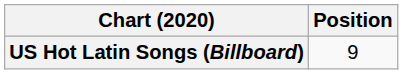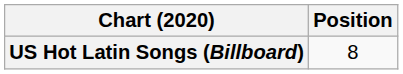 <table class="wikitable plainrowheaders" style="text-align:center">
 <tr>
 <th scope="col">Chart (2020)</th>
 <th scope="col">Position</th>
 </tr>
 <tr>
 <th scope="row">US Hot Latin Songs (<em>Billboard</em>)</th>
-<td>9</td>
+<td>8</td>
 </tr>
 </table>
